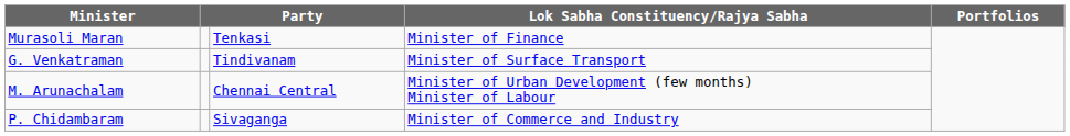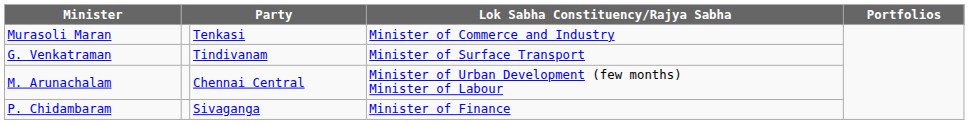 <table class="wikitable" style="width:80%; font-size:x-big; ;">
 <tr>
 <th style="background:#666; color:white; width:180px;">Minister</th>
 <th style="background:#666; color:white;"colspan="2">Party</th>
 <th style="background:#666; color:white;">Lok Sabha Constituency/Rajya Sabha</th>
 <th style="background:#666; color:white;">Portfolios</th>
 </tr>
 <tr>
 <td><a href='#'>Murasoli Maran</a></td>
 <td></td>
 <td><a href='#'>Tenkasi</a></td>
-<td><a href='#'>Minister of Finance</a></td>
+<td><a href='#'>Minister of Commerce and Industry</a></td>
 </tr>
 <tr>
 <td><a href='#'>G. Venkatraman</a></td>
 <td></td>
 <td><a href='#'>Tindivanam</a></td>
 <td><a href='#'>Minister of Surface Transport</a></td>
 </tr>
 <tr>
 <td><a href='#'>M. Arunachalam</a></td>
 <td></td>
 <td><a href='#'>Chennai Central</a></td>
 <td><a href='#'>Minister of Urban Development</a> (few months)<br> <a href='#'>Minister of Labour</a></td>
 </tr>
 <tr>
 <td><a href='#'>P. Chidambaram</a></td>
 <td></td>
 <td><a href='#'>Sivaganga</a></td>
-<td><a href='#'>Minister of Commerce and Industry</a></td>
+<td><a href='#'>Minister of Finance</a></td>
 </tr>
 </table>
